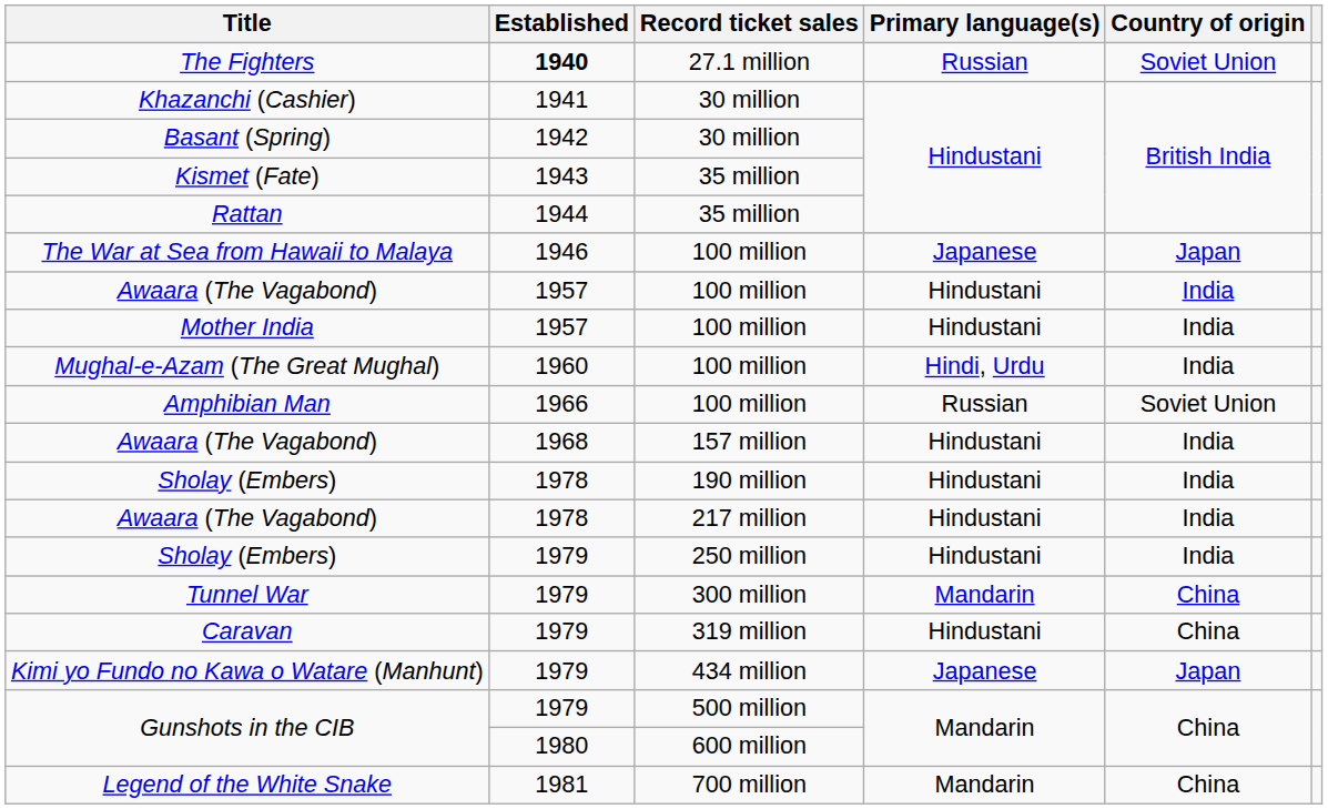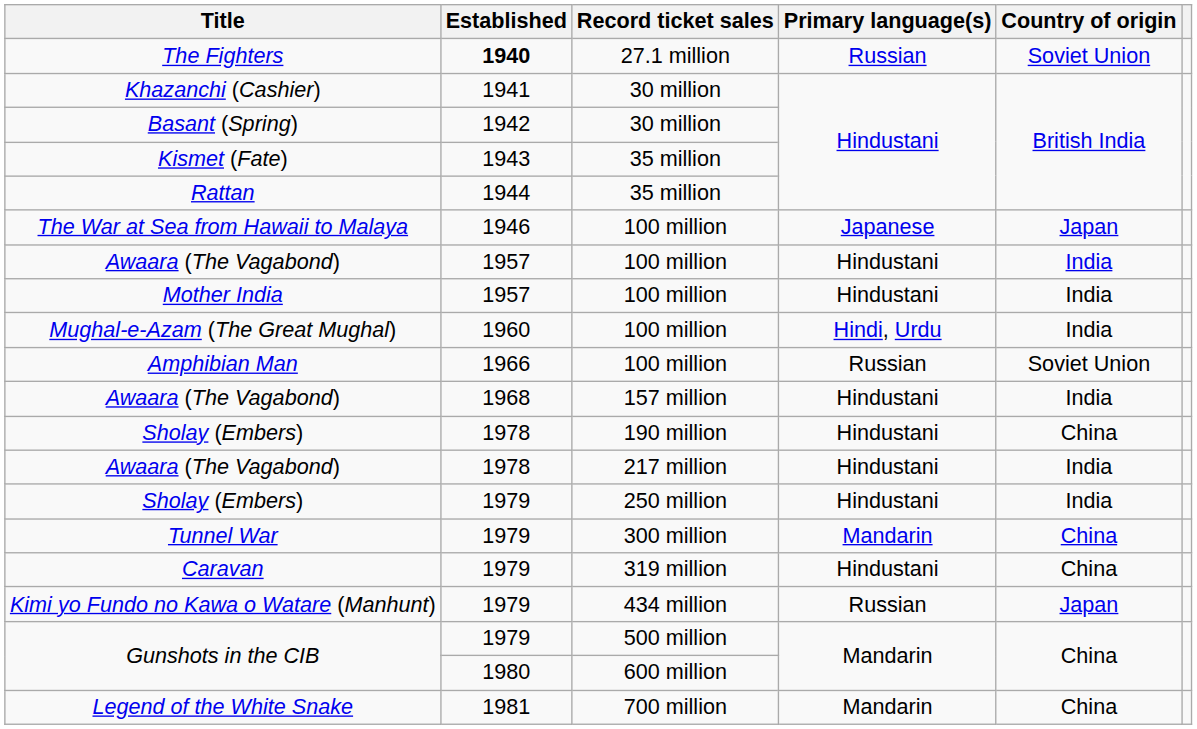 <table class="wikitable" style="margin:auto; text-align:center">
 <tr>
 <th>Title</th>
 <th>Established</th>
 <th>Record ticket sales</th>
 <th>Primary language(s)</th>
 <th>Country of origin</th>
 <th></th>
 </tr>
 <tr>
 <td><em><a href='#'>The Fighters</a></em></td>
 <td><strong>1940</strong></td>
 <td>27.1 million</td>
 <td><a href='#'>Russian</a></td>
 <td><a href='#'>Soviet Union</a></td>
 <td></td>
 </tr>
 <tr>
 <td><em><a href='#'>Khazanchi</a></em> (<em>Cashier</em>)</td>
 <td>1941</td>
 <td>30 million</td>
 <td rowspan="4"><a href='#'>Hindustani</a></td>
 <td rowspan="4"><a href='#'>British India</a></td>
 <td rowspan="4"></td>
 </tr>
 <tr>
 <td><em><a href='#'>Basant</a></em> (<em>Spring</em>)</td>
 <td>1942</td>
 <td>30 million</td>
 </tr>
 <tr>
 <td><em><a href='#'>Kismet</a></em> (<em>Fate</em>)</td>
 <td>1943</td>
 <td>35 million</td>
 </tr>
 <tr>
 <td><em><a href='#'>Rattan</a></em></td>
 <td>1944</td>
 <td>35 million</td>
 </tr>
 <tr>
 <td><em><a href='#'>The War at Sea from Hawaii to Malaya</a></em></td>
 <td>1946</td>
 <td>100 million</td>
 <td><a href='#'>Japanese</a></td>
 <td><a href='#'>Japan</a></td>
 <td></td>
 </tr>
 <tr>
 <td scope="row"><em><a href='#'>Awaara</a></em> (<em>The Vagabond</em>)</td>
 <td style="text-align:center;">1957</td>
 <td>100 million</td>
 <td scope="row">Hindustani</td>
 <td scope="row"><a href='#'>India</a></td>
 <td style="text-align:center"></td>
 </tr>
 <tr>
 <td scope="row"><em><a href='#'>Mother India</a></em></td>
 <td style="text-align:center;">1957</td>
 <td>100 million</td>
 <td>Hindustani</td>
 <td>India</td>
 <td style="text-align:center"></td>
 </tr>
 <tr>
 <td scope="row"><em><a href='#'>Mughal-e-Azam</a></em> (<em>The Great Mughal</em>)</td>
 <td style="text-align:center;">1960</td>
 <td>100 million</td>
 <td scope="row"><a href='#'>Hindi</a>, <a href='#'>Urdu</a></td>
 <td>India</td>
 <td style="text-align:center"></td>
 </tr>
 <tr>
 <td><em><a href='#'>Amphibian Man</a></em></td>
 <td>1966</td>
 <td>100 million</td>
 <td>Russian</td>
 <td>Soviet Union</td>
 <td></td>
 </tr>
 <tr>
 <td scope="row"><em><a href='#'>Awaara</a></em> (<em>The Vagabond</em>)</td>
 <td style="text-align:center;">1968</td>
 <td>157 million</td>
 <td scope="row">Hindustani</td>
 <td scope="row">India</td>
 <td style="text-align:center"></td>
 </tr>
 <tr>
 <td><em><a href='#'>Sholay</a></em> (<em>Embers</em>)</td>
 <td>1978</td>
 <td>190 million</td>
 <td>Hindustani</td>
-<td>India</td>
+<td>China</td>
 <td></td>
 </tr>
 <tr>
 <td><em><a href='#'>Awaara</a></em> (<em>The Vagabond</em>)</td>
 <td>1978</td>
 <td>217 million</td>
 <td>Hindustani</td>
 <td>India</td>
 <td></td>
 </tr>
 <tr>
 <td><em><a href='#'>Sholay</a></em> (<em>Embers</em>)</td>
 <td>1979</td>
 <td>250 million</td>
 <td>Hindustani</td>
 <td>India</td>
 <td></td>
 </tr>
 <tr>
 <td><em><a href='#'>Tunnel War</a></em></td>
 <td>1979</td>
 <td>300 million</td>
 <td><a href='#'>Mandarin</a></td>
 <td><a href='#'>China</a></td>
 <td></td>
 </tr>
 <tr>
 <td><a href='#'><em>Caravan</em></a></td>
 <td>1979</td>
 <td>319 million</td>
 <td>Hindustani</td>
 <td>China</td>
 <td></td>
 </tr>
 <tr>
 <td><em><a href='#'>Kimi yo Fundo no Kawa o Watare</a></em> (<em>Manhunt</em>)</td>
 <td>1979</td>
 <td>434 million</td>
-<td><a href='#'>Japanese</a></td>
+<td>Russian</td>
 <td><a href='#'>Japan</a></td>
 <td></td>
 </tr>
 <tr>
 <td rowspan="2"><em>Gunshots in the CIB</em></td>
 <td>1979</td>
 <td>500 million</td>
 <td rowspan="2">Mandarin</td>
 <td rowspan="2">China</td>
 <td rowspan="2"></td>
 </tr>
 <tr>
 <td>1980</td>
 <td>600 million</td>
 </tr>
 <tr>
 <td><em><a href='#'>Legend of the White Snake</a></em></td>
 <td>1981</td>
 <td>700 million</td>
 <td>Mandarin</td>
 <td>China</td>
 <td></td>
 </tr>
 </table>
